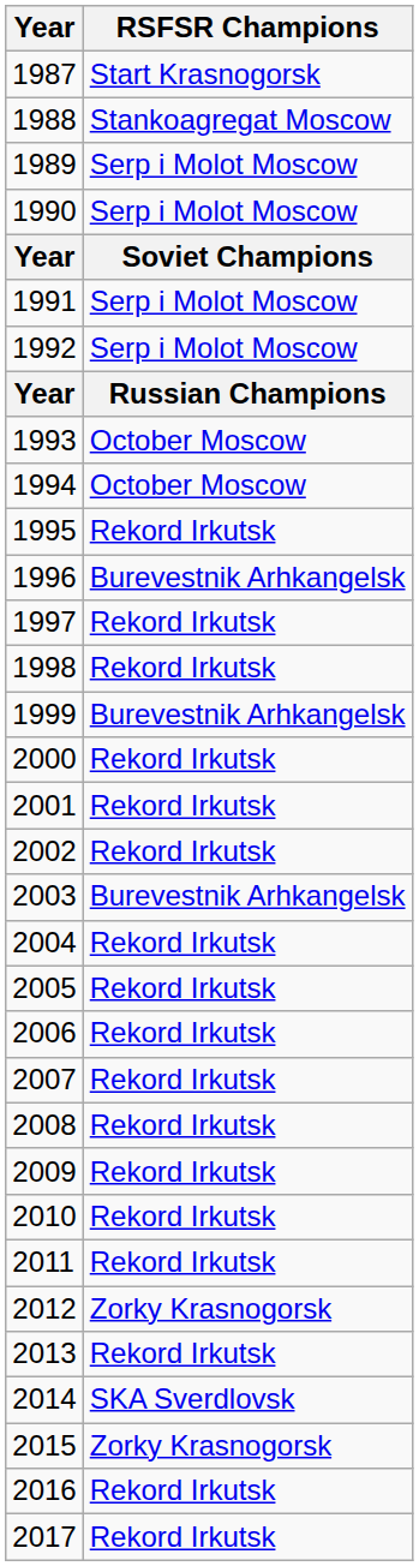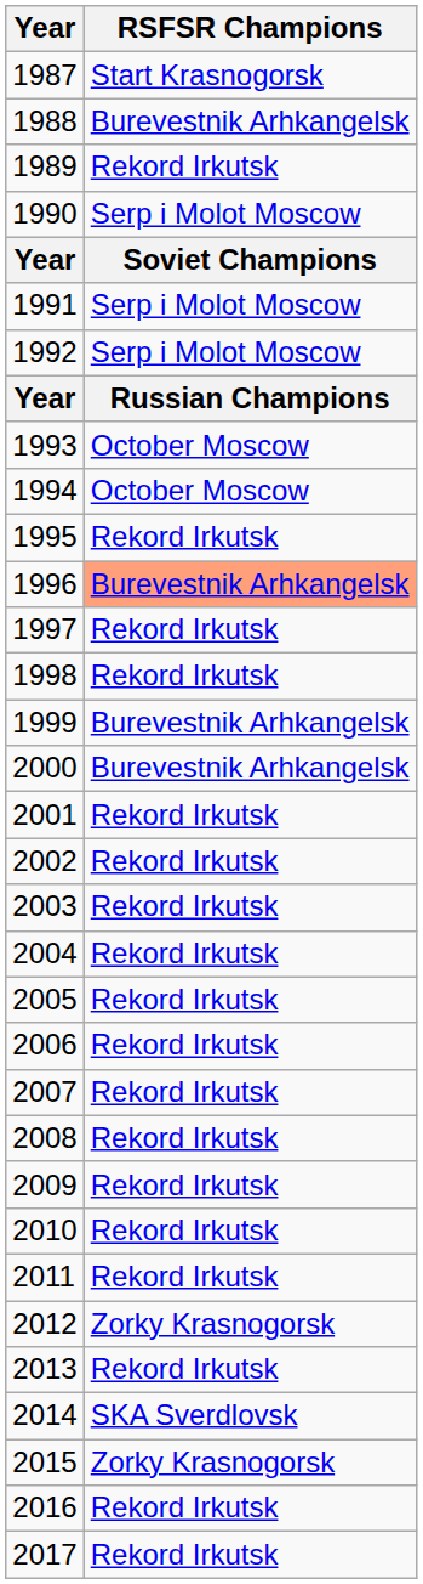 <table class="wikitable">
 <tr>
 <th>Year</th>
 <th>RSFSR Champions</th>
 </tr>
 <tr>
 <td>1987</td>
 <td><a href='#'>Start Krasnogorsk</a></td>
 </tr>
 <tr>
 <td>1988</td>
-<td><a href='#'>Stankoagregat Moscow</a></td>
+<td><a href='#'>Burevestnik Arhkangelsk</a></td>
 </tr>
 <tr>
 <td>1989</td>
-<td><a href='#'>Serp i Molot Moscow</a></td>
+<td><a href='#'>Rekord Irkutsk</a></td>
 </tr>
 <tr>
 <td>1990</td>
 <td><a href='#'>Serp i Molot Moscow</a></td>
 </tr>
 <tr>
 <th>Year</th>
 <th>Soviet Champions</th>
 </tr>
 <tr>
 <td>1991</td>
 <td><a href='#'>Serp i Molot Moscow</a></td>
 </tr>
 <tr>
 <td>1992</td>
 <td><a href='#'>Serp i Molot Moscow</a></td>
 </tr>
 <tr>
 <th>Year</th>
 <th>Russian Champions</th>
 </tr>
 <tr>
 <td>1993</td>
 <td><a href='#'>October Moscow</a></td>
 </tr>
 <tr>
 <td>1994</td>
 <td><a href='#'>October Moscow</a></td>
 </tr>
 <tr>
 <td>1995</td>
 <td><a href='#'>Rekord Irkutsk</a></td>
 </tr>
 <tr>
 <td>1996</td>
-<td><a href='#'>Burevestnik Arhkangelsk</a></td>
+<td style="background: lightsalmon;"><a href='#'>Burevestnik Arhkangelsk</a></td>
 </tr>
 <tr>
 <td>1997</td>
 <td><a href='#'>Rekord Irkutsk</a></td>
 </tr>
 <tr>
 <td>1998</td>
 <td><a href='#'>Rekord Irkutsk</a></td>
 </tr>
 <tr>
 <td>1999</td>
 <td><a href='#'>Burevestnik Arhkangelsk</a></td>
 </tr>
 <tr>
 <td>2000</td>
-<td><a href='#'>Rekord Irkutsk</a></td>
+<td><a href='#'>Burevestnik Arhkangelsk</a></td>
 </tr>
 <tr>
 <td>2001</td>
 <td><a href='#'>Rekord Irkutsk</a></td>
 </tr>
 <tr>
 <td>2002</td>
 <td><a href='#'>Rekord Irkutsk</a></td>
 </tr>
 <tr>
 <td>2003</td>
-<td><a href='#'>Burevestnik Arhkangelsk</a></td>
+<td><a href='#'>Rekord Irkutsk</a></td>
 </tr>
 <tr>
 <td>2004</td>
 <td><a href='#'>Rekord Irkutsk</a></td>
 </tr>
 <tr>
 <td>2005</td>
 <td><a href='#'>Rekord Irkutsk</a></td>
 </tr>
 <tr>
 <td>2006</td>
 <td><a href='#'>Rekord Irkutsk</a></td>
 </tr>
 <tr>
 <td>2007</td>
 <td><a href='#'>Rekord Irkutsk</a></td>
 </tr>
 <tr>
 <td>2008</td>
 <td><a href='#'>Rekord Irkutsk</a></td>
 </tr>
 <tr>
 <td>2009</td>
 <td><a href='#'>Rekord Irkutsk</a></td>
 </tr>
 <tr>
 <td>2010</td>
 <td><a href='#'>Rekord Irkutsk</a></td>
 </tr>
 <tr>
 <td>2011</td>
 <td><a href='#'>Rekord Irkutsk</a></td>
 </tr>
 <tr>
 <td>2012</td>
 <td><a href='#'>Zorky Krasnogorsk</a></td>
 </tr>
 <tr>
 <td>2013</td>
 <td><a href='#'>Rekord Irkutsk</a></td>
 </tr>
 <tr>
 <td>2014</td>
 <td><a href='#'>SKA Sverdlovsk</a></td>
 </tr>
 <tr>
 <td>2015</td>
 <td><a href='#'>Zorky Krasnogorsk</a></td>
 </tr>
 <tr>
 <td>2016</td>
 <td><a href='#'>Rekord Irkutsk</a></td>
 </tr>
 <tr>
 <td>2017</td>
 <td><a href='#'>Rekord Irkutsk</a></td>
 </tr>
 </table>
